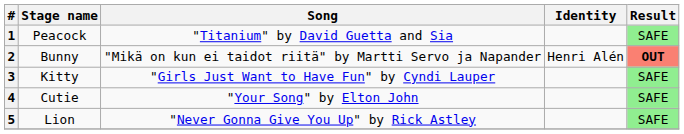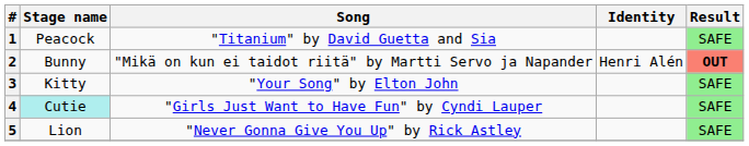 <table class="wikitable plainrowheaders" style="text-align: center;">
 <tr>
 <th>#</th>
 <th>Stage name</th>
 <th>Song</th>
 <th>Identity</th>
 <th>Result</th>
 </tr>
 <tr>
 <th>1</th>
 <td>Peacock</td>
 <td>"<a href='#'>Titanium</a>" by <a href='#'>David Guetta</a> and <a href='#'>Sia</a></td>
 <td></td>
 <td bgcolor=lightgreen>SAFE</td>
 </tr>
 <tr>
 <th>2</th>
 <td>Bunny</td>
 <td>"Mikä on kun ei taidot riitä" by Martti Servo ja Napander</td>
 <td>Henri Alén</td>
 <td bgcolor=salmon><strong>OUT</strong></td>
 </tr>
 <tr>
 <th>3</th>
 <td>Kitty</td>
-<td>"<a href='#'>Girls Just Want to Have Fun</a>" by <a href='#'>Cyndi Lauper</a></td>
+<td>"<a href='#'>Your Song</a>" by <a href='#'>Elton John</a></td>
 <td></td>
 <td bgcolor=lightgreen>SAFE</td>
 </tr>
 <tr>
 <th>4</th>
-<td>Cutie</td>
-<td>"<a href='#'>Your Song</a>" by <a href='#'>Elton John</a></td>
+<td style="background: paleturquoise;">Cutie</td>
+<td>"<a href='#'>Girls Just Want to Have Fun</a>" by <a href='#'>Cyndi Lauper</a></td>
 <td></td>
 <td bgcolor=lightgreen>SAFE</td>
 </tr>
 <tr>
 <th>5</th>
 <td>Lion</td>
 <td>"<a href='#'>Never Gonna Give You Up</a>" by <a href='#'>Rick Astley</a></td>
 <td></td>
 <td bgcolor=lightgreen>SAFE</td>
 </tr>
 <tr>
 </tr>
 </table>
